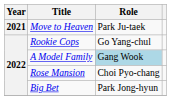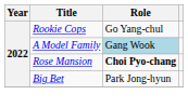 <table class="wikitable plainrowheaders">
 <tr>
 <th scope="col">Year</th>
 <th scope="col">Title</th>
 <th scope="col">Role</th>
 <th scope="col" class="unsortable"></th>
-</tr>
-<tr>
-<th scope="row">2021</th>
-<td><em><a href='#'>Move to Heaven</a></em></td>
-<td>Park Ju-taek</td>
-<td></td>
 </tr>
 <tr>
 <th rowspan="4" scope="row">2022</th>
 <td><em><a href='#'>Rookie Cops</a></em></td>
 <td>Go Yang-chul</td>
 <td></td>
 </tr>
 <tr>
 <td><em><a href='#'>A Model Family</a></em></td>
 <td style="background: lightblue;">Gang Wook</td>
 <td></td>
 </tr>
 <tr>
 <td><em><a href='#'>Rose Mansion</a></em></td>
-<td>Choi Pyo-chang</td>
+<td><strong>Choi Pyo-chang</strong></td>
 <td></td>
 </tr>
 <tr>
 <td><em><a href='#'>Big Bet</a></em></td>
 <td>Park Jong-hyun</td>
 <td></td>
 </tr>
 <tr>
 </tr>
 </table>
